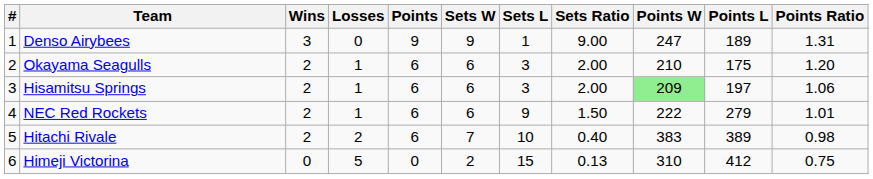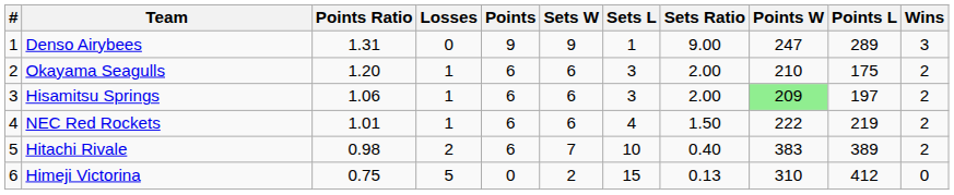 <table class="wikitable" style="text-align: center;">
 <tr>
 <th>#</th>
 <th>Team</th>
-<th>Wins</th>
+<th>Points Ratio</th>
 <th>Losses</th>
 <th>Points</th>
 <th>Sets W</th>
 <th>Sets L</th>
 <th>Sets Ratio</th>
 <th>Points W</th>
 <th>Points L</th>
-<th>Points Ratio</th>
+<th>Wins</th>
 </tr>
 <tr>
 <td>1</td>
 <td style="width: 17em; text-align: left;"><a href='#'>Denso Airybees</a></td>
-<td>3</td>
+<td>1.31</td>
 <td>0</td>
 <td>9</td>
 <td>9</td>
 <td>1</td>
 <td>9.00</td>
 <td>247</td>
-<td>189</td>
-<td>1.31</td>
+<td>289</td>
+<td>3</td>
 </tr>
 <tr>
 <td>2</td>
 <td style="width: 17em; text-align: left;"><a href='#'>Okayama Seagulls</a></td>
-<td>2</td>
+<td>1.20</td>
 <td>1</td>
 <td>6</td>
 <td>6</td>
 <td>3</td>
 <td>2.00</td>
 <td>210</td>
 <td>175</td>
-<td>1.20</td>
+<td>2</td>
 </tr>
 <tr>
 <td>3</td>
 <td style="width: 17em; text-align: left;"><a href='#'>Hisamitsu Springs</a></td>
-<td>2</td>
+<td>1.06</td>
 <td>1</td>
 <td>6</td>
 <td>6</td>
 <td>3</td>
 <td>2.00</td>
 <td style="background: lightgreen;">209</td>
 <td>197</td>
-<td>1.06</td>
+<td>2</td>
 </tr>
 <tr>
 <td>4</td>
 <td style="width: 17em; text-align: left;"><a href='#'>NEC Red Rockets</a></td>
-<td>2</td>
+<td>1.01</td>
 <td>1</td>
 <td>6</td>
 <td>6</td>
-<td>9</td>
+<td>4</td>
 <td>1.50</td>
 <td>222</td>
-<td>279</td>
-<td>1.01</td>
+<td>219</td>
+<td>2</td>
 </tr>
 <tr>
 <td>5</td>
 <td style="width: 17em; text-align: left;"><a href='#'>Hitachi Rivale</a></td>
-<td>2</td>
+<td>0.98</td>
 <td>2</td>
 <td>6</td>
 <td>7</td>
 <td>10</td>
 <td>0.40</td>
 <td>383</td>
 <td>389</td>
-<td>0.98</td>
+<td>2</td>
 </tr>
 <tr>
 <td>6</td>
 <td style="width: 17em; text-align: left;"><a href='#'> Himeji Victorina</a></td>
-<td>0</td>
+<td>0.75</td>
 <td>5</td>
 <td>0</td>
 <td>2</td>
 <td>15</td>
 <td>0.13</td>
 <td>310</td>
 <td>412</td>
-<td>0.75</td>
+<td>0</td>
 </tr>
 </table>
